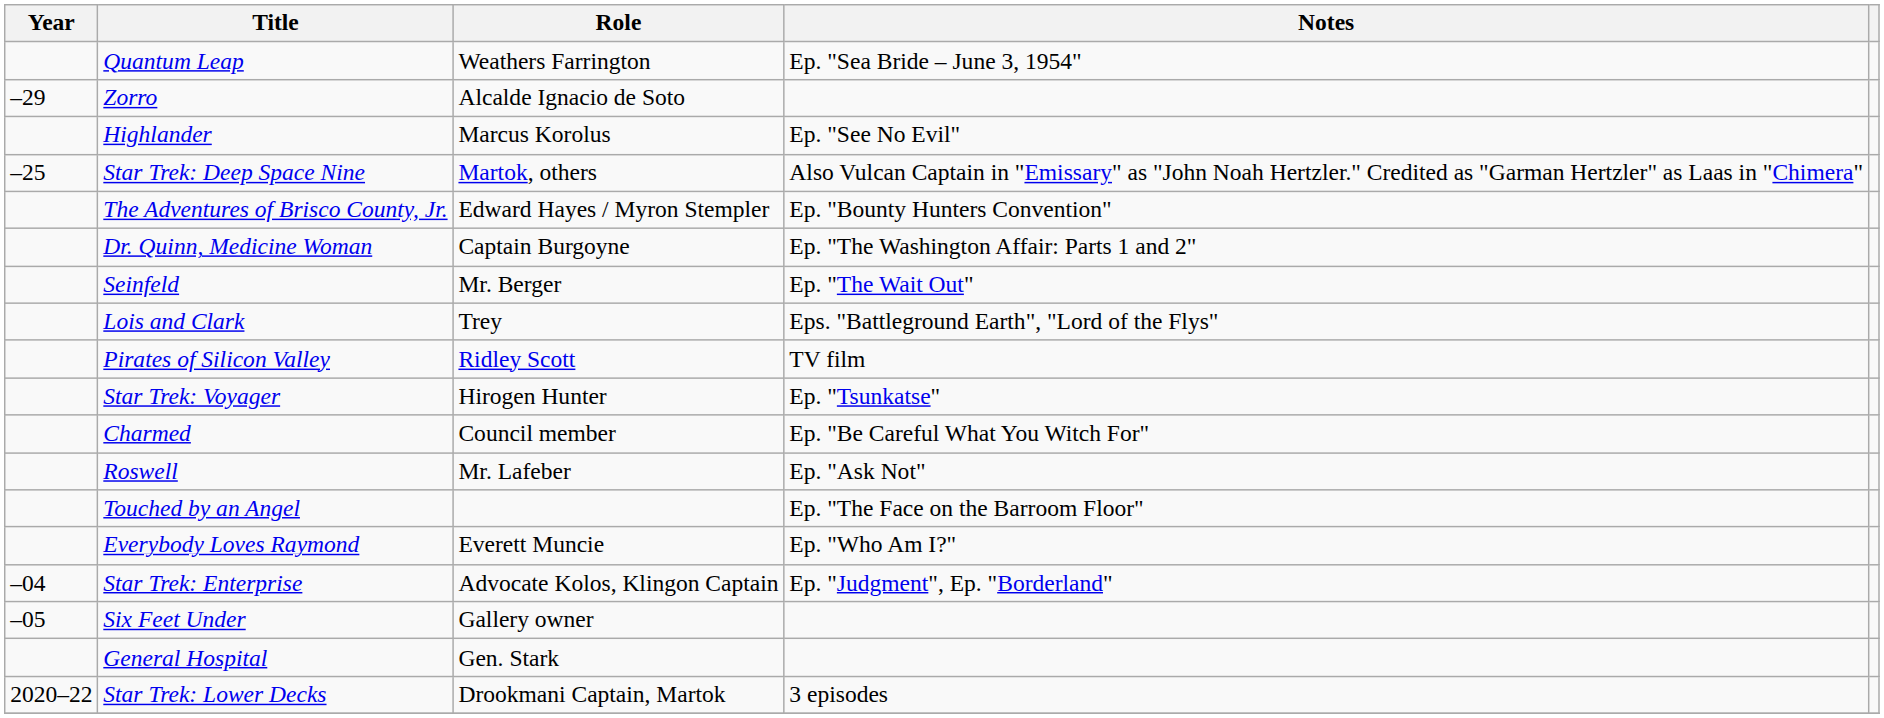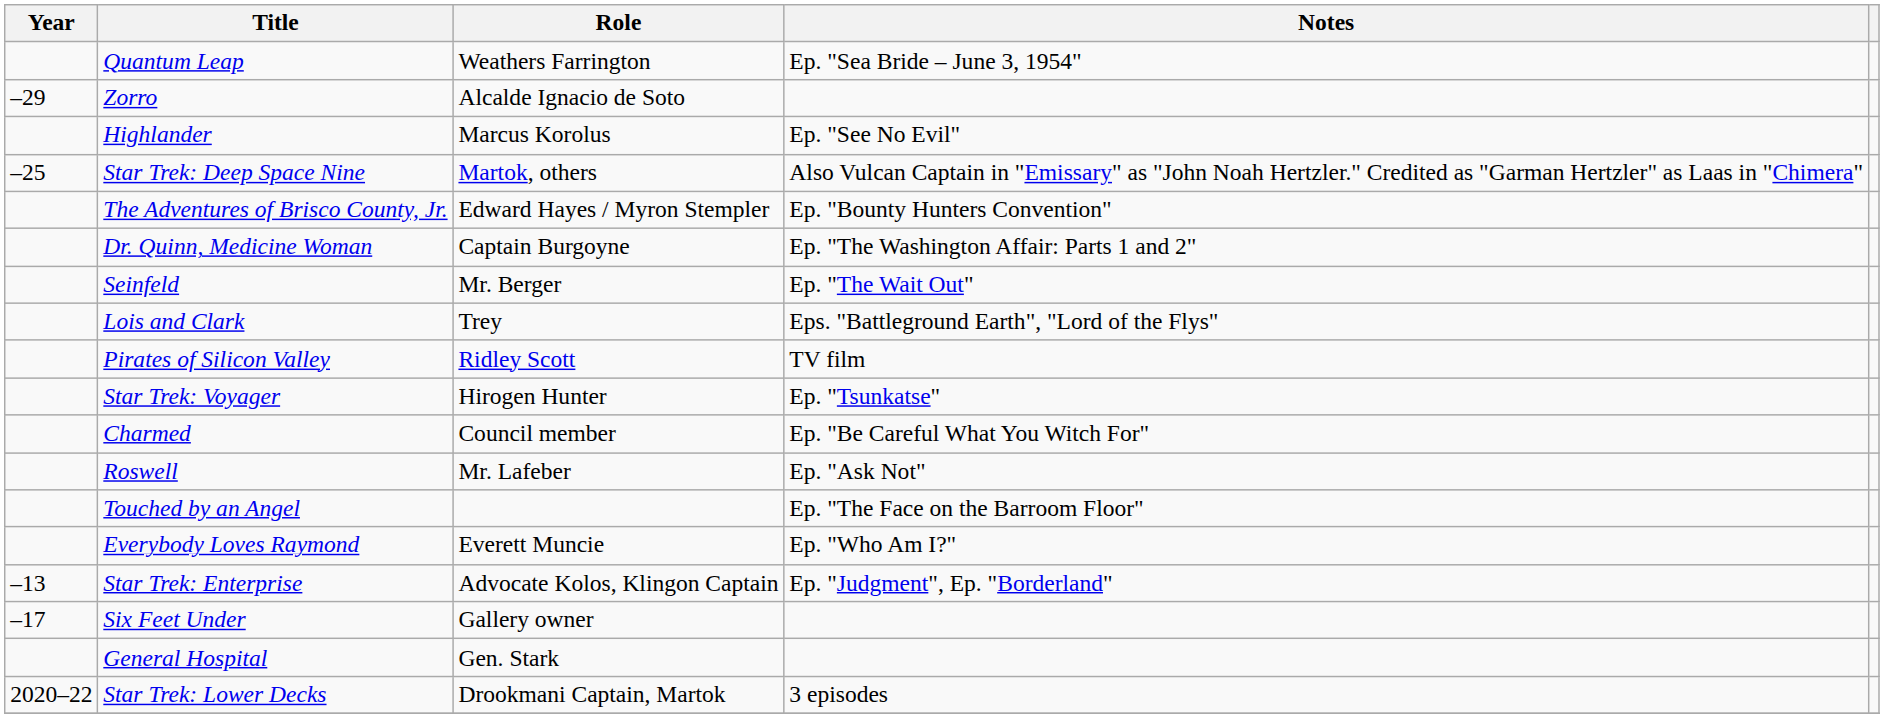 <table class="wikitable sortable plainrowheaders">
 <tr>
 <th>Year</th>
 <th>Title</th>
 <th>Role</th>
 <th class="unsortable">Notes</th>
 <th class="unsortable"></th>
 </tr>
 <tr>
 <td></td>
 <td><em><a href='#'>Quantum Leap</a></em></td>
 <td>Weathers Farrington</td>
 <td>Ep. "Sea Bride – June 3, 1954"</td>
 <td></td>
 </tr>
 <tr>
 <td>–29</td>
 <td><em><a href='#'>Zorro</a></em></td>
 <td>Alcalde Ignacio de Soto</td>
 <td></td>
 <td></td>
 </tr>
 <tr>
 <td></td>
 <td><em><a href='#'>Highlander</a></em></td>
 <td>Marcus Korolus</td>
 <td>Ep. "See No Evil"</td>
 <td></td>
 </tr>
 <tr>
 <td>–25</td>
 <td><em><a href='#'>Star Trek: Deep Space Nine</a></em></td>
 <td><a href='#'>Martok</a>, others</td>
 <td>Also Vulcan Captain in "<a href='#'>Emissary</a>" as "John Noah Hertzler." Credited as "Garman Hertzler" as Laas in "<a href='#'>Chimera</a>"</td>
 <td></td>
 </tr>
 <tr>
 <td></td>
 <td><em><a href='#'>The Adventures of Brisco County, Jr.</a></em></td>
 <td>Edward Hayes / Myron Stempler</td>
 <td>Ep. "Bounty Hunters Convention"</td>
 <td></td>
 </tr>
 <tr>
 <td></td>
 <td><em><a href='#'>Dr. Quinn, Medicine Woman</a></em></td>
 <td>Captain Burgoyne</td>
 <td>Ep. "The Washington Affair: Parts 1 and 2"</td>
 <td></td>
 </tr>
 <tr>
 <td></td>
 <td><em><a href='#'>Seinfeld</a></em></td>
 <td>Mr. Berger</td>
 <td>Ep. "<a href='#'>The Wait Out</a>"</td>
 <td></td>
 </tr>
 <tr>
 <td></td>
 <td><em><a href='#'>Lois and Clark</a></em></td>
 <td>Trey</td>
 <td>Eps. "Battleground Earth", "Lord of the Flys"</td>
 <td></td>
 </tr>
 <tr>
 <td></td>
 <td><em><a href='#'>Pirates of Silicon Valley</a></em></td>
 <td><a href='#'>Ridley Scott</a></td>
 <td>TV film</td>
 <td></td>
 </tr>
 <tr>
 <td></td>
 <td><em><a href='#'>Star Trek: Voyager</a></em></td>
 <td>Hirogen Hunter</td>
 <td>Ep. "<a href='#'>Tsunkatse</a>"</td>
 <td></td>
 </tr>
 <tr>
 <td></td>
 <td><em><a href='#'>Charmed</a></em></td>
 <td>Council member</td>
 <td>Ep. "Be Careful What You Witch For"</td>
 <td></td>
 </tr>
 <tr>
 <td></td>
 <td><em><a href='#'>Roswell</a></em></td>
 <td>Mr. Lafeber</td>
 <td>Ep. "Ask Not"</td>
 <td></td>
 </tr>
 <tr>
 <td></td>
 <td><em><a href='#'>Touched by an Angel</a></em></td>
 <td></td>
 <td>Ep. "The Face on the Barroom Floor"</td>
 <td></td>
 </tr>
 <tr>
 <td></td>
 <td><em><a href='#'>Everybody Loves Raymond</a></em></td>
 <td>Everett Muncie</td>
 <td>Ep. "Who Am I?"</td>
 <td></td>
 </tr>
 <tr>
-<td>–04</td>
+<td>–13</td>
 <td><em><a href='#'>Star Trek: Enterprise</a></em></td>
 <td>Advocate Kolos, Klingon Captain</td>
 <td>Ep. "<a href='#'>Judgment</a>", Ep. "<a href='#'>Borderland</a>"</td>
 <td></td>
 </tr>
 <tr>
-<td>–05</td>
+<td>–17</td>
 <td><em><a href='#'>Six Feet Under</a></em></td>
 <td>Gallery owner</td>
 <td></td>
 <td></td>
 </tr>
 <tr>
 <td></td>
 <td><em><a href='#'>General Hospital</a></em></td>
 <td>Gen. Stark</td>
 <td></td>
 <td></td>
 </tr>
 <tr>
 <td>2020–22</td>
 <td><em><a href='#'>Star Trek: Lower Decks</a></em></td>
 <td>Drookmani Captain, Martok</td>
 <td>3 episodes</td>
 <td></td>
 </tr>
 <tr>
 </tr>
 </table>
